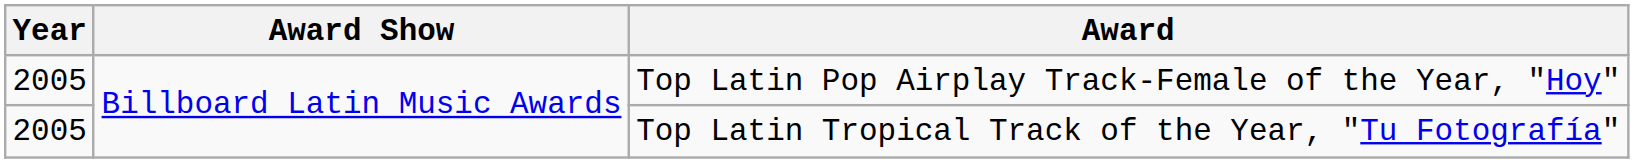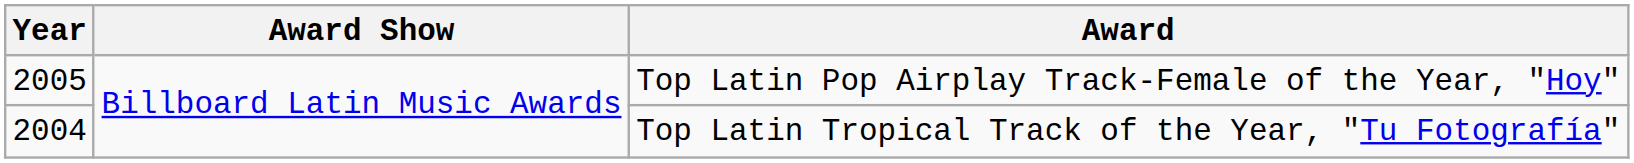 <table class="wikitable">
 <tr style="background:#ebf5ff;">
 <th>Year</th>
 <th>Award Show</th>
 <th>Award</th>
 </tr>
 <tr>
 <td>2005</td>
 <td rowspan=2><a href='#'>Billboard Latin Music Awards</a></td>
 <td>Top Latin Pop Airplay Track-Female of the Year, "<a href='#'>Hoy</a>"</td>
 </tr>
 <tr>
-<td>2005</td>
+<td>2004</td>
 <td>Top Latin Tropical Track of the Year, "<a href='#'>Tu Fotografía</a>"</td>
 </tr>
 </table>
